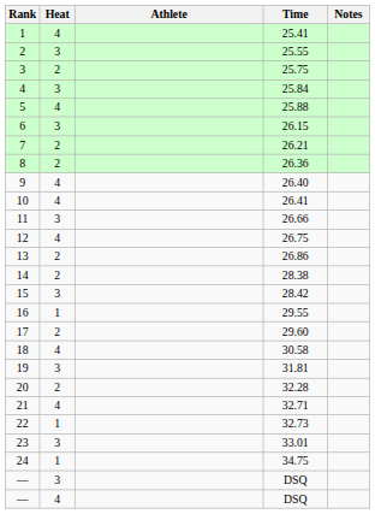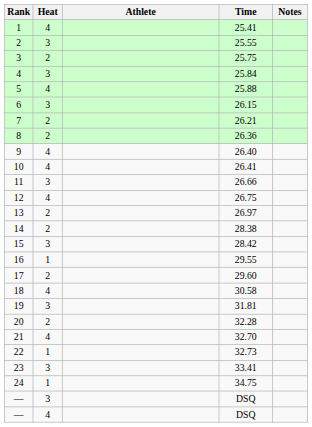 <table class="wikitable" style="text-align:center">
 <tr>
 <th width=40>Rank</th>
 <th width=40>Heat</th>
 <th width=250>Athlete</th>
 <th width=80>Time</th>
 <th width=50>Notes</th>
 </tr>
 <tr bgcolor=ccffcc>
 <td>1</td>
 <td>4</td>
 <td align=left></td>
 <td>25.41</td>
 <td></td>
 </tr>
 <tr bgcolor=ccffcc>
 <td>2</td>
 <td>3</td>
 <td align=left></td>
 <td>25.55</td>
 <td></td>
 </tr>
 <tr bgcolor=ccffcc>
 <td>3</td>
 <td>2</td>
 <td align=left></td>
 <td>25.75</td>
 <td></td>
 </tr>
 <tr bgcolor=ccffcc>
 <td>4</td>
 <td>3</td>
 <td align=left></td>
 <td>25.84</td>
 <td></td>
 </tr>
 <tr bgcolor=ccffcc>
 <td>5</td>
 <td>4</td>
 <td align=left></td>
 <td>25.88</td>
 <td></td>
 </tr>
 <tr bgcolor=ccffcc>
 <td>6</td>
 <td>3</td>
 <td align=left></td>
 <td>26.15</td>
 <td></td>
 </tr>
 <tr bgcolor=ccffcc>
 <td>7</td>
 <td>2</td>
 <td align=left></td>
 <td>26.21</td>
 <td></td>
 </tr>
 <tr bgcolor=ccffcc>
 <td>8</td>
 <td>2</td>
 <td align=left></td>
 <td>26.36</td>
 <td></td>
 </tr>
 <tr>
 <td>9</td>
 <td>4</td>
 <td align=left></td>
 <td>26.40</td>
 <td></td>
 </tr>
 <tr>
 <td>10</td>
 <td>4</td>
 <td align=left></td>
 <td>26.41</td>
 <td></td>
 </tr>
 <tr>
 <td>11</td>
 <td>3</td>
 <td align=left></td>
 <td>26.66</td>
 <td></td>
 </tr>
 <tr>
 <td>12</td>
 <td>4</td>
 <td align=left></td>
 <td>26.75</td>
 <td></td>
 </tr>
 <tr>
 <td>13</td>
 <td>2</td>
 <td align=left></td>
-<td>26.86</td>
+<td>26.97</td>
 <td></td>
 </tr>
 <tr>
 <td>14</td>
 <td>2</td>
 <td align=left></td>
 <td>28.38</td>
 <td></td>
 </tr>
 <tr>
 <td>15</td>
 <td>3</td>
 <td align=left></td>
 <td>28.42</td>
 <td></td>
 </tr>
 <tr>
 <td>16</td>
 <td>1</td>
 <td align=left></td>
 <td>29.55</td>
 <td></td>
 </tr>
 <tr>
 <td>17</td>
 <td>2</td>
 <td align=left></td>
 <td>29.60</td>
 <td></td>
 </tr>
 <tr>
 <td>18</td>
 <td>4</td>
 <td align=left></td>
 <td>30.58</td>
 <td></td>
 </tr>
 <tr>
 <td>19</td>
 <td>3</td>
 <td align=left></td>
 <td>31.81</td>
 <td></td>
 </tr>
 <tr>
 <td>20</td>
 <td>2</td>
 <td align=left></td>
 <td>32.28</td>
 <td></td>
 </tr>
 <tr>
 <td>21</td>
 <td>4</td>
 <td align=left></td>
-<td>32.71</td>
+<td>32.70</td>
 <td></td>
 </tr>
 <tr>
 <td>22</td>
 <td>1</td>
 <td align=left></td>
 <td>32.73</td>
 <td></td>
 </tr>
 <tr>
 <td>23</td>
 <td>3</td>
 <td align=left></td>
-<td>33.01</td>
+<td>33.41</td>
 <td></td>
 </tr>
 <tr>
 <td>24</td>
 <td>1</td>
 <td align=left></td>
 <td>34.75</td>
 <td></td>
 </tr>
 <tr>
 <td>—</td>
 <td>3</td>
 <td align=left></td>
 <td>DSQ</td>
 <td></td>
 </tr>
 <tr>
 <td>—</td>
 <td>4</td>
 <td align=left></td>
 <td>DSQ</td>
 <td></td>
 </tr>
 </table>
